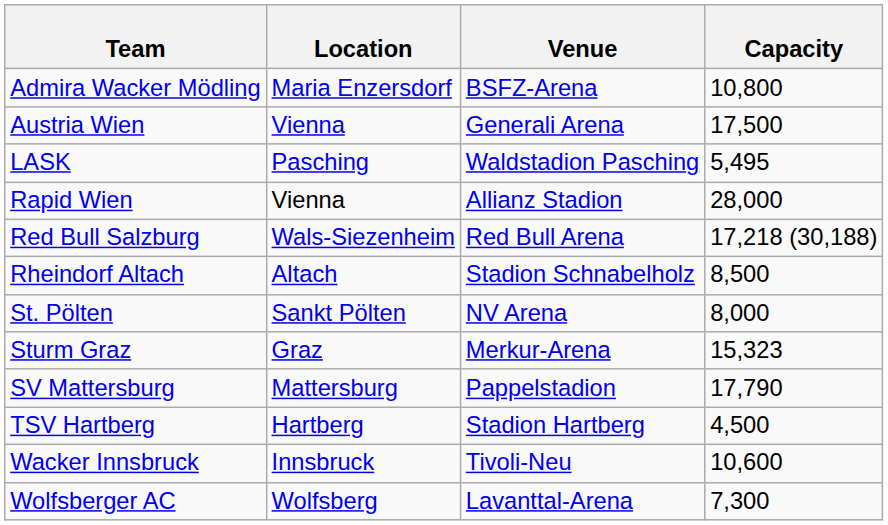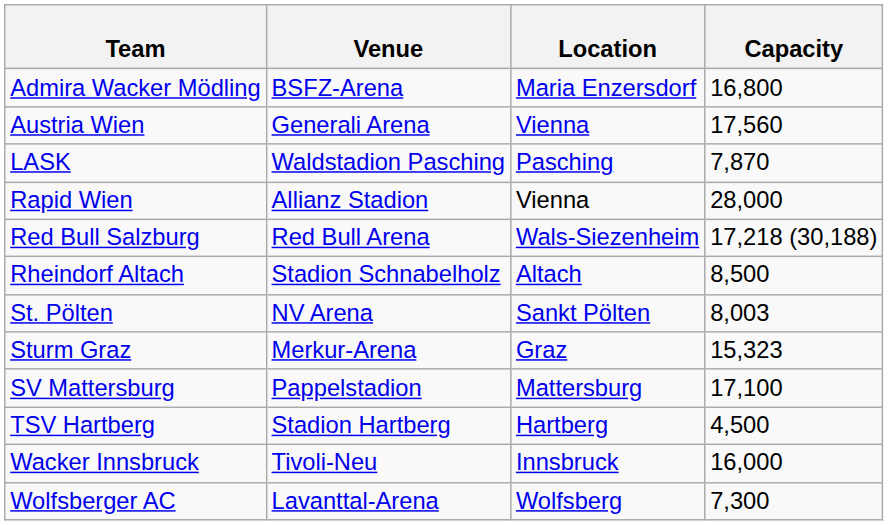 <table class="wikitable sortable">
 <tr>
 <th><br>Team</th>
+<th><br>Venue</th>
 <th><br>Location</th>
-<th><br>Venue</th>
 <th><br>Capacity</th>
 </tr>
 <tr>
 <td><a href='#'>Admira Wacker Mödling</a></td>
+<td><a href='#'>BSFZ-Arena</a></td>
 <td><a href='#'>Maria Enzersdorf</a></td>
-<td><a href='#'>BSFZ-Arena</a></td>
-<td>10,800</td>
+<td>16,800</td>
 </tr>
 <tr>
 <td><a href='#'>Austria Wien</a></td>
+<td><a href='#'>Generali Arena</a></td>
 <td><a href='#'>Vienna</a></td>
-<td><a href='#'>Generali Arena</a></td>
-<td>17,500</td>
+<td>17,560</td>
 </tr>
 <tr>
 <td><a href='#'>LASK</a></td>
+<td><a href='#'>Waldstadion Pasching</a></td>
 <td><a href='#'>Pasching</a></td>
-<td><a href='#'>Waldstadion Pasching</a></td>
-<td>5,495</td>
+<td>7,870</td>
 </tr>
 <tr>
 <td><a href='#'>Rapid Wien</a></td>
+<td><a href='#'>Allianz Stadion</a></td>
 <td>Vienna</td>
-<td><a href='#'>Allianz Stadion</a></td>
 <td>28,000</td>
 </tr>
 <tr>
 <td><a href='#'>Red Bull Salzburg</a></td>
+<td><a href='#'>Red Bull Arena</a></td>
 <td><a href='#'>Wals-Siezenheim</a></td>
-<td><a href='#'>Red Bull Arena</a></td>
 <td>17,218 (30,188)</td>
 </tr>
 <tr>
 <td><a href='#'>Rheindorf Altach</a></td>
+<td><a href='#'>Stadion Schnabelholz</a></td>
 <td><a href='#'>Altach</a></td>
-<td><a href='#'>Stadion Schnabelholz</a></td>
 <td>8,500</td>
 </tr>
 <tr>
 <td><a href='#'>St. Pölten</a></td>
+<td><a href='#'>NV Arena</a></td>
 <td><a href='#'>Sankt Pölten</a></td>
-<td><a href='#'>NV Arena</a></td>
-<td>8,000</td>
+<td>8,003</td>
 </tr>
 <tr>
 <td><a href='#'>Sturm Graz</a></td>
+<td><a href='#'>Merkur-Arena</a></td>
 <td><a href='#'>Graz</a></td>
-<td><a href='#'>Merkur-Arena</a></td>
 <td>15,323</td>
 </tr>
 <tr>
 <td><a href='#'>SV Mattersburg</a></td>
+<td><a href='#'>Pappelstadion</a></td>
 <td><a href='#'>Mattersburg</a></td>
-<td><a href='#'>Pappelstadion</a></td>
-<td>17,790</td>
+<td>17,100</td>
 </tr>
 <tr>
 <td><a href='#'>TSV Hartberg</a></td>
+<td><a href='#'>Stadion Hartberg</a></td>
 <td><a href='#'>Hartberg</a></td>
-<td><a href='#'>Stadion Hartberg</a></td>
 <td>4,500</td>
 </tr>
 <tr>
 <td><a href='#'>Wacker Innsbruck</a></td>
+<td><a href='#'>Tivoli-Neu</a></td>
 <td><a href='#'>Innsbruck</a></td>
-<td><a href='#'>Tivoli-Neu</a></td>
-<td>10,600</td>
+<td>16,000</td>
 </tr>
 <tr>
 <td><a href='#'>Wolfsberger AC</a></td>
+<td><a href='#'>Lavanttal-Arena</a></td>
 <td><a href='#'>Wolfsberg</a></td>
-<td><a href='#'>Lavanttal-Arena</a></td>
 <td>7,300</td>
 </tr>
 </table>
